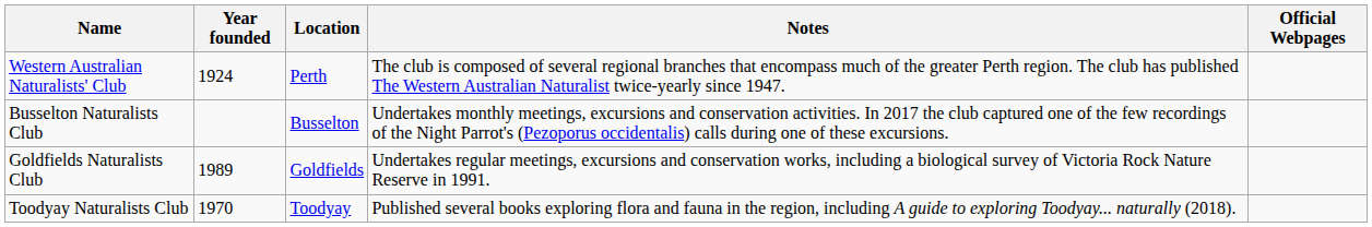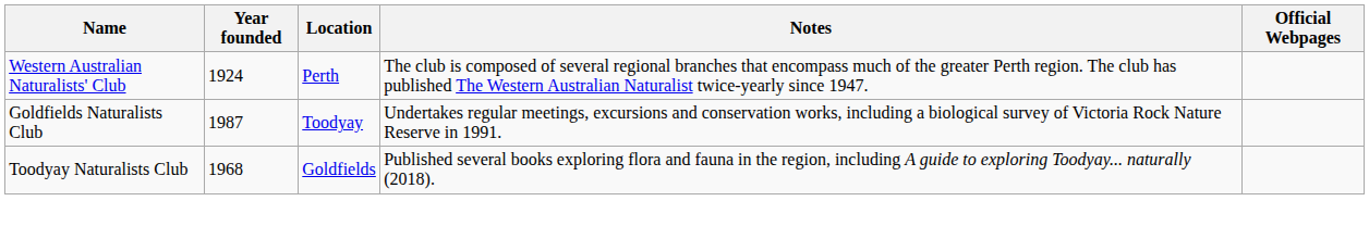 <table class="wikitable sortable">
 <tr>
 <th>Name</th>
 <th>Year founded</th>
 <th>Location</th>
 <th>Notes</th>
 <th>Official Webpages</th>
 </tr>
 <tr>
 <td><a href='#'>Western Australian Naturalists' Club</a></td>
 <td>1924</td>
 <td><a href='#'>Perth</a></td>
 <td>The club is composed of several regional branches that encompass much of the greater Perth region. The club has published <a href='#'>The Western Australian Naturalist</a> twice-yearly since 1947.</td>
 <td><br></td>
 </tr>
 <tr>
-<td>Busselton Naturalists Club</td>
-<td></td>
-<td><a href='#'>Busselton</a></td>
-<td>Undertakes monthly meetings, excursions and conservation activities. In 2017 the club captured one of the few recordings of the Night Parrot's (<a href='#'>Pezoporus occidentalis</a>) calls during one of these excursions.</td>
-<td></td>
-</tr>
-<tr>
 <td>Goldfields Naturalists Club</td>
-<td>1989</td>
-<td><a href='#'>Goldfields</a></td>
+<td>1987</td>
+<td><a href='#'>Toodyay</a></td>
 <td>Undertakes regular meetings, excursions and conservation works, including a biological survey of Victoria Rock Nature Reserve in 1991.</td>
 <td></td>
 </tr>
 <tr>
 <td>Toodyay Naturalists Club</td>
-<td>1970</td>
-<td><a href='#'>Toodyay</a></td>
+<td>1968</td>
+<td><a href='#'>Goldfields</a></td>
 <td>Published several books exploring flora and fauna in the region, including <em>A guide to exploring Toodyay... naturally</em> (2018).</td>
 <td></td>
 </tr>
 </table>
